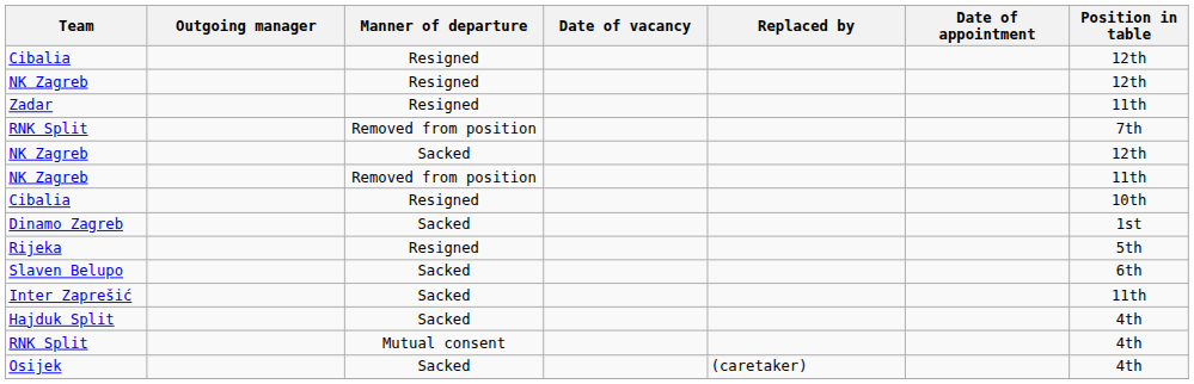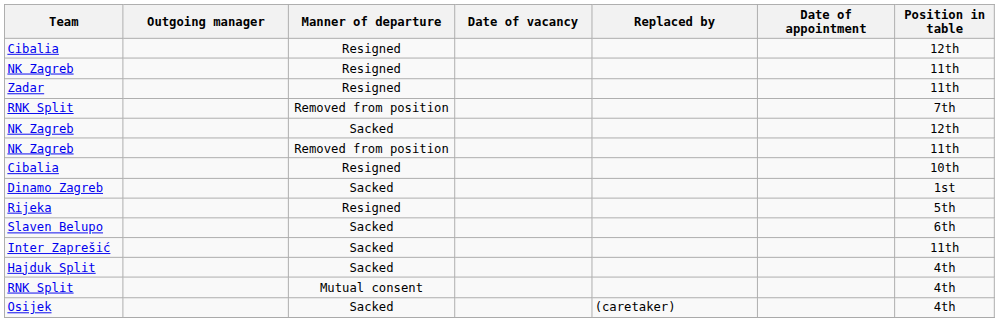 <table class="wikitable sortable" style="text-align: center;">
 <tr>
 <th width="120">Team</th>
 <th width="170">Outgoing manager</th>
 <th width="170">Manner of departure</th>
 <th width="140">Date of vacancy</th>
 <th width="170">Replaced by</th>
 <th width="140">Date of appointment</th>
 <th width="100">Position in table</th>
 </tr>
 <tr>
 <td style="text-align:left;"><a href='#'>Cibalia</a></td>
 <td style="text-align:left;"> </td>
 <td>Resigned</td>
 <td></td>
 <td style="text-align:left;"> </td>
 <td></td>
 <td>12th</td>
 </tr>
 <tr>
 <td style="text-align:left;"><a href='#'>NK Zagreb</a></td>
 <td style="text-align:left;"> </td>
 <td>Resigned</td>
 <td></td>
 <td style="text-align:left;"> </td>
 <td></td>
-<td>12th</td>
+<td>11th</td>
 </tr>
 <tr>
 <td style="text-align:left;"><a href='#'>Zadar</a></td>
 <td style="text-align:left;"> </td>
 <td>Resigned</td>
 <td></td>
 <td style="text-align:left;"> </td>
 <td></td>
 <td>11th</td>
 </tr>
 <tr>
 <td style="text-align:left;"><a href='#'>RNK Split</a></td>
 <td style="text-align:left;"> </td>
 <td>Removed from position</td>
 <td></td>
 <td style="text-align:left;"> </td>
 <td></td>
 <td>7th</td>
 </tr>
 <tr>
 <td style="text-align:left;"><a href='#'>NK Zagreb</a></td>
 <td style="text-align:left;"> </td>
 <td>Sacked</td>
 <td></td>
 <td style="text-align:left;"> </td>
 <td></td>
 <td>12th</td>
 </tr>
 <tr>
 <td style="text-align:left;"><a href='#'>NK Zagreb</a></td>
 <td style="text-align:left;"> </td>
 <td>Removed from position</td>
 <td></td>
 <td style="text-align:left;"> </td>
 <td></td>
 <td>11th</td>
 </tr>
 <tr>
 <td style="text-align:left;"><a href='#'>Cibalia</a></td>
 <td style="text-align:left;"> </td>
 <td>Resigned</td>
 <td></td>
 <td style="text-align:left;"> </td>
 <td></td>
 <td>10th</td>
 </tr>
 <tr>
 <td style="text-align:left;"><a href='#'>Dinamo Zagreb</a></td>
 <td style="text-align:left;"> </td>
 <td>Sacked</td>
 <td></td>
 <td style="text-align:left;"> </td>
 <td></td>
 <td>1st</td>
 </tr>
 <tr>
 <td style="text-align:left;"><a href='#'>Rijeka</a></td>
 <td style="text-align:left;"> </td>
 <td>Resigned</td>
 <td></td>
 <td style="text-align:left;"> </td>
 <td></td>
 <td>5th</td>
 </tr>
 <tr>
 <td style="text-align:left;"><a href='#'>Slaven Belupo</a></td>
 <td style="text-align:left;"> </td>
 <td>Sacked</td>
 <td></td>
 <td style="text-align:left;"> </td>
 <td></td>
 <td>6th</td>
 </tr>
 <tr>
 <td style="text-align:left;"><a href='#'>Inter Zaprešić</a></td>
 <td style="text-align:left;"> </td>
 <td>Sacked</td>
 <td></td>
 <td style="text-align:left;"> </td>
 <td></td>
 <td>11th</td>
 </tr>
 <tr>
 <td style="text-align:left;"><a href='#'>Hajduk Split</a></td>
 <td style="text-align:left;"> </td>
 <td>Sacked</td>
 <td></td>
 <td style="text-align:left;"> </td>
 <td></td>
 <td>4th</td>
 </tr>
 <tr>
 <td style="text-align:left;"><a href='#'>RNK Split</a></td>
 <td style="text-align:left;"> </td>
 <td>Mutual consent</td>
 <td></td>
 <td style="text-align:left;"> </td>
 <td></td>
 <td>4th</td>
 </tr>
 <tr>
 <td style="text-align:left;"><a href='#'>Osijek</a></td>
 <td style="text-align:left;"> </td>
 <td>Sacked</td>
 <td></td>
 <td style="text-align:left;">  (caretaker)</td>
 <td></td>
 <td>4th</td>
 </tr>
 <tr>
 </tr>
 </table>
